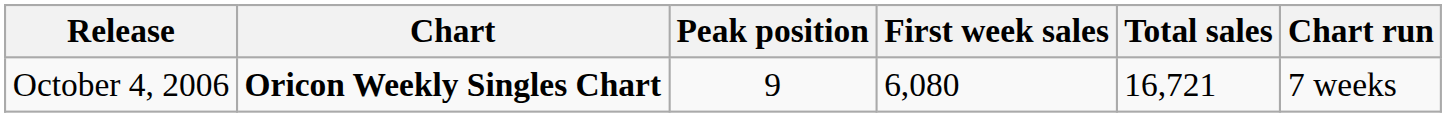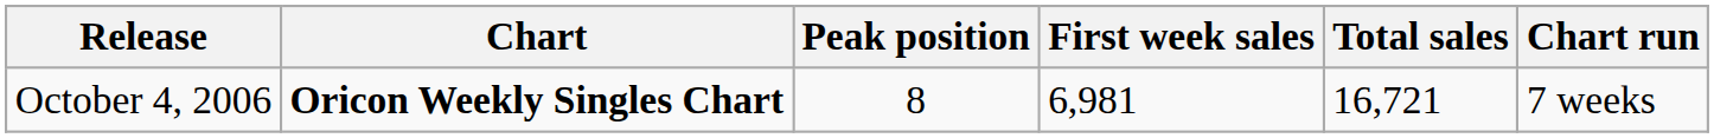 <table class="wikitable">
 <tr>
 <th>Release</th>
 <th>Chart</th>
 <th>Peak position</th>
 <th>First week sales</th>
 <th>Total sales</th>
 <th>Chart run</th>
 </tr>
 <tr>
 <td>October 4, 2006</td>
 <td><strong>Oricon Weekly Singles Chart</strong></td>
-<td align="center">9</td>
-<td>6,080</td>
+<td align="center">8</td>
+<td>6,981</td>
 <td>16,721</td>
 <td>7 weeks</td>
 </tr>
 </table>
